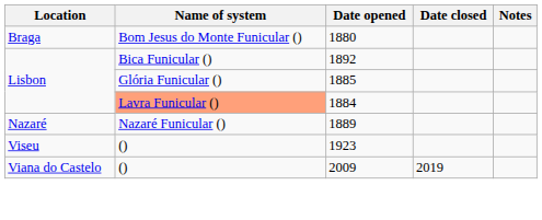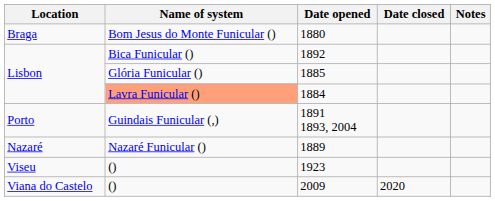 <table class="wikitable" width=100%>
 <tr>
 <th>Location</th>
 <th>Name of system</th>
 <th>Date opened</th>
 <th>Date closed</th>
 <th>Notes</th>
 </tr>
 <tr>
 <td><a href='#'>Braga</a></td>
 <td><a href='#'>Bom Jesus do Monte Funicular</a> ()</td>
 <td>1880</td>
 <td></td>
 <td></td>
 </tr>
 <tr>
 <td rowspan="3"><a href='#'>Lisbon</a></td>
 <td><a href='#'>Bica Funicular</a> ()</td>
 <td>1892</td>
 <td></td>
 <td></td>
 </tr>
 <tr>
 <td><a href='#'>Glória Funicular</a> ()</td>
 <td>1885</td>
 <td></td>
 <td></td>
 </tr>
 <tr>
 <td style="background: lightsalmon;"><a href='#'>Lavra Funicular</a> ()</td>
 <td>1884</td>
 <td></td>
 <td></td>
 </tr>
 <tr>
+<td><a href='#'>Porto</a></td>
+<td><a href='#'>Guindais Funicular</a> (,)</td>
+<td>1891<br>1893, 2004</td>
+<td></td>
+<td></td>
+</tr>
+<tr>
 <td><a href='#'>Nazaré</a></td>
 <td><a href='#'>Nazaré Funicular</a> ()</td>
 <td>1889</td>
 <td></td>
 <td></td>
 </tr>
 <tr>
 <td><a href='#'>Viseu</a></td>
 <td> ()</td>
 <td>1923</td>
 <td></td>
 <td></td>
 </tr>
 <tr>
 <td><a href='#'>Viana do Castelo</a></td>
 <td> ()</td>
 <td>2009</td>
-<td>2019</td>
+<td>2020</td>
 <td></td>
 </tr>
 </table>
